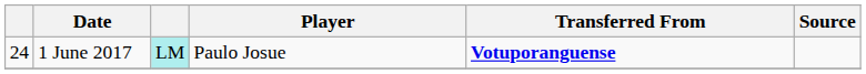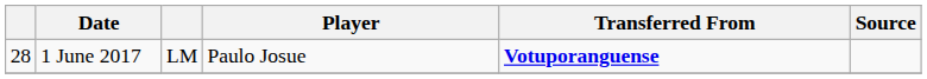 <table class="wikitable plainrowheaders sortable" style="font-size:95%">
 <tr>
 <th></th>
 <th scope="col" style="width:85px;">Date</th>
 <th></th>
 <th scope="col" style="width:210px;">Player</th>
 <th scope="col" style="width:250px;">Transferred From</th>
 <th>Source</th>
 </tr>
 <tr>
-<td>24</td>
+<td>28</td>
 <td>1 June 2017</td>
-<td style="background: paleturquoise;">LM</td>
+<td>LM</td>
 <td> Paulo Josue</td>
 <td><strong> <a href='#'>Votuporanguense</a></strong></td>
 <td></td>
 </tr>
 <tr>
 </tr>
 </table>
